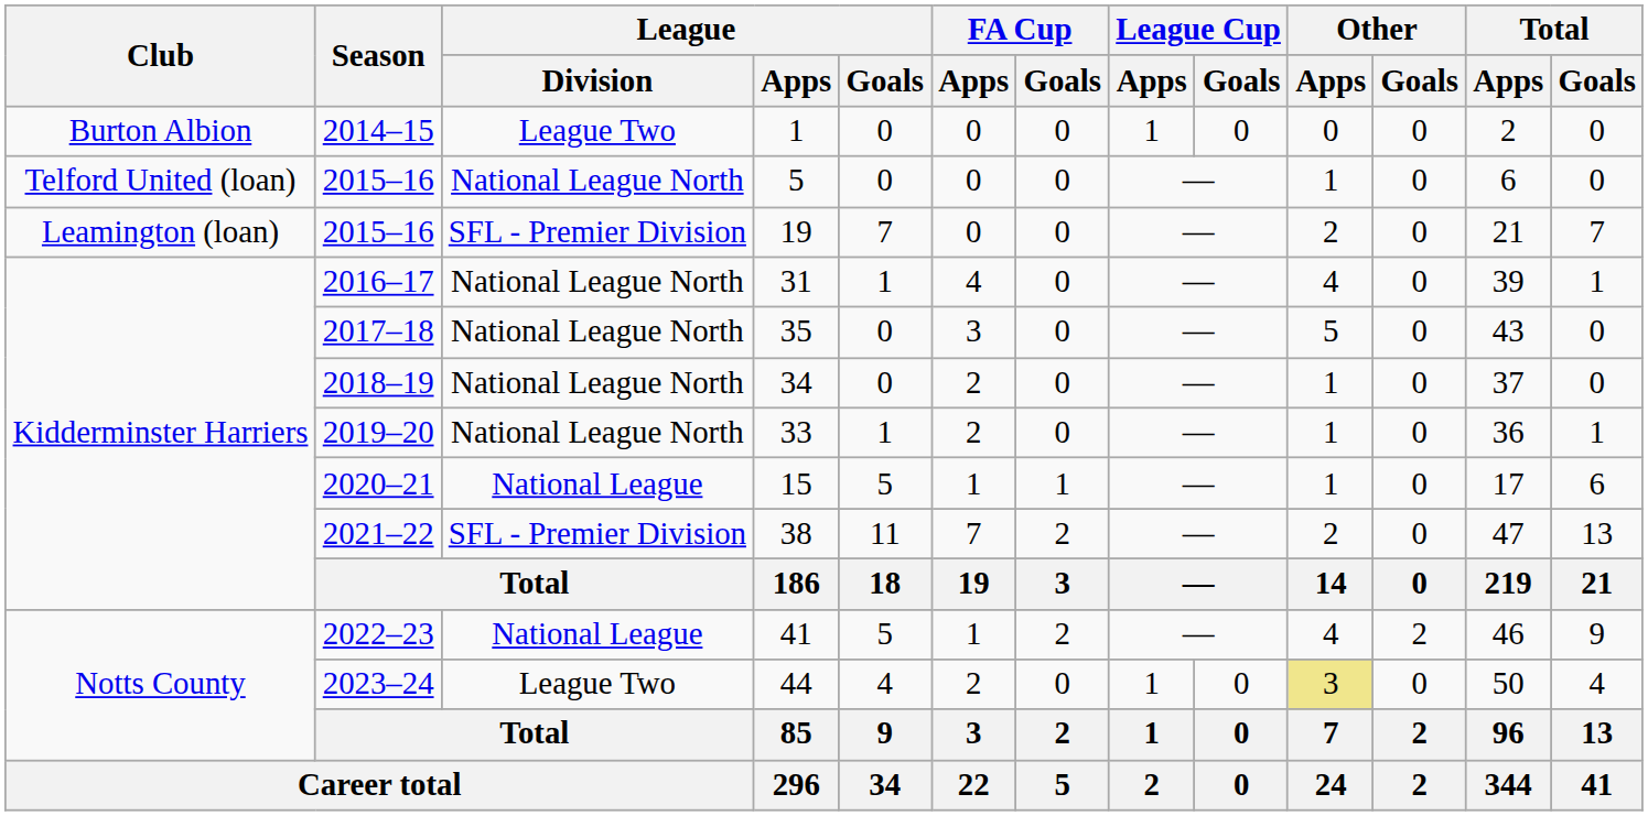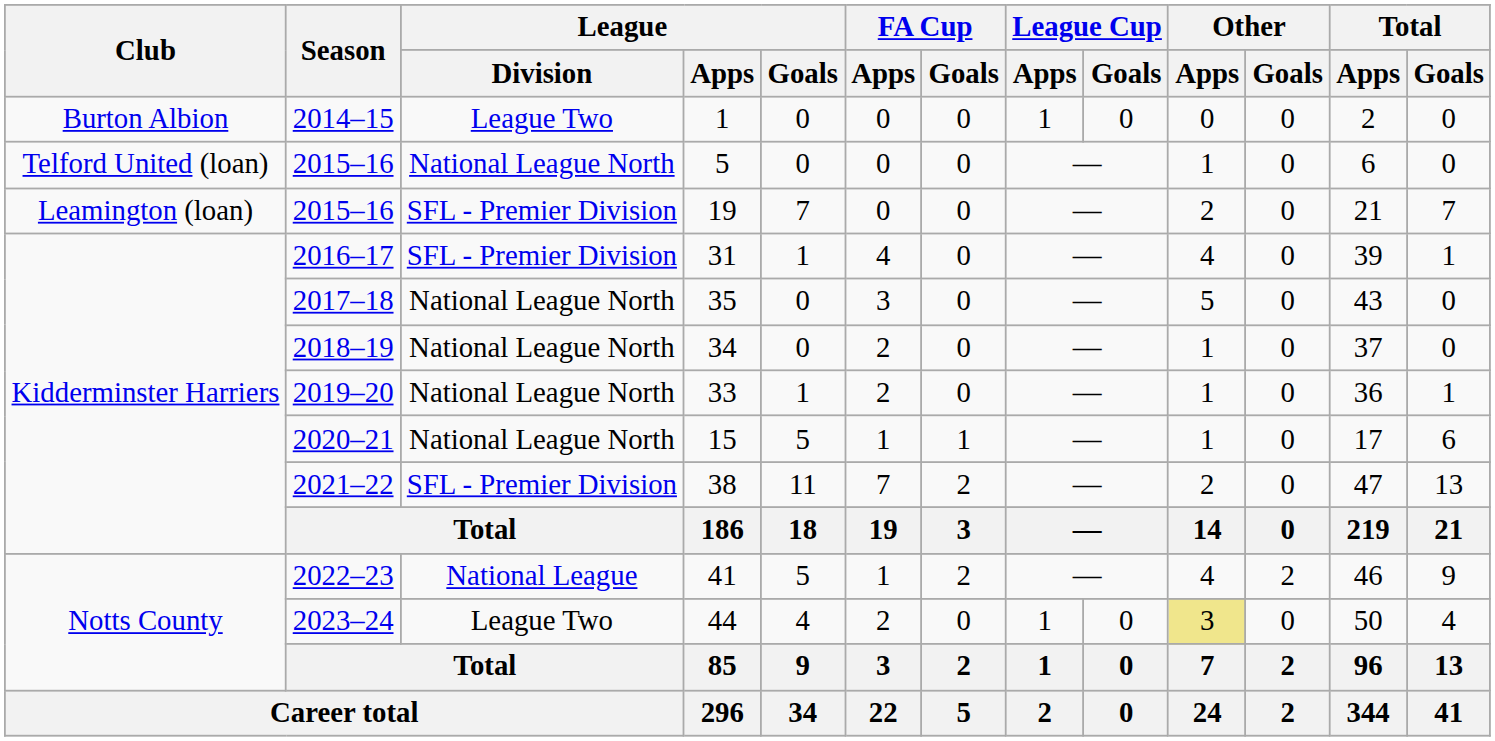 <table class="wikitable" style="text-align: center">
 <tr>
 <th rowspan="2">Club</th>
 <th rowspan="2">Season</th>
 <th colspan="3">League</th>
 <th colspan="2"><a href='#'>FA Cup</a></th>
 <th colspan="2"><a href='#'>League Cup</a></th>
 <th colspan="2">Other</th>
 <th colspan="2">Total</th>
 </tr>
 <tr>
 <th>Division</th>
 <th>Apps</th>
 <th>Goals</th>
 <th>Apps</th>
 <th>Goals</th>
 <th>Apps</th>
 <th>Goals</th>
 <th>Apps</th>
 <th>Goals</th>
 <th>Apps</th>
 <th>Goals</th>
 </tr>
 <tr>
 <td><a href='#'>Burton Albion</a></td>
 <td><a href='#'>2014–15</a></td>
 <td><a href='#'>League Two</a></td>
 <td>1</td>
 <td>0</td>
 <td>0</td>
 <td>0</td>
 <td>1</td>
 <td>0</td>
 <td>0</td>
 <td>0</td>
 <td>2</td>
 <td>0</td>
 </tr>
 <tr>
 <td><a href='#'>Telford United</a> (loan)</td>
 <td><a href='#'>2015–16</a></td>
 <td><a href='#'>National League North</a></td>
 <td>5</td>
 <td>0</td>
 <td>0</td>
 <td>0</td>
 <td colspan="2">—</td>
 <td>1</td>
 <td>0</td>
 <td>6</td>
 <td>0</td>
 </tr>
 <tr>
 <td><a href='#'>Leamington</a> (loan)</td>
 <td><a href='#'>2015–16</a></td>
 <td><a href='#'>SFL - Premier Division</a></td>
 <td>19</td>
 <td>7</td>
 <td>0</td>
 <td>0</td>
 <td colspan="2">—</td>
 <td>2</td>
 <td>0</td>
 <td>21</td>
 <td>7</td>
 </tr>
 <tr>
 <td rowspan="7"><a href='#'>Kidderminster Harriers</a></td>
 <td><a href='#'>2016–17</a></td>
-<td>National League North</td>
+<td><a href='#'>SFL - Premier Division</a></td>
 <td>31</td>
 <td>1</td>
 <td>4</td>
 <td>0</td>
 <td colspan="2">—</td>
 <td>4</td>
 <td>0</td>
 <td>39</td>
 <td>1</td>
 </tr>
 <tr>
 <td><a href='#'>2017–18</a></td>
 <td>National League North</td>
 <td>35</td>
 <td>0</td>
 <td>3</td>
 <td>0</td>
 <td colspan="2">—</td>
 <td>5</td>
 <td>0</td>
 <td>43</td>
 <td>0</td>
 </tr>
 <tr>
 <td><a href='#'>2018–19</a></td>
 <td>National League North</td>
 <td>34</td>
 <td>0</td>
 <td>2</td>
 <td>0</td>
 <td colspan="2">—</td>
 <td>1</td>
 <td>0</td>
 <td>37</td>
 <td>0</td>
 </tr>
 <tr>
 <td><a href='#'>2019–20</a></td>
 <td>National League North</td>
 <td>33</td>
 <td>1</td>
 <td>2</td>
 <td>0</td>
 <td colspan="2">—</td>
 <td>1</td>
 <td>0</td>
 <td>36</td>
 <td>1</td>
 </tr>
 <tr>
 <td><a href='#'>2020–21</a></td>
-<td><a href='#'>National League</a></td>
+<td>National League North</td>
 <td>15</td>
 <td>5</td>
 <td>1</td>
 <td>1</td>
 <td colspan="2">—</td>
 <td>1</td>
 <td>0</td>
 <td>17</td>
 <td>6</td>
 </tr>
 <tr>
 <td><a href='#'>2021–22</a></td>
 <td><a href='#'>SFL - Premier Division</a></td>
 <td>38</td>
 <td>11</td>
 <td>7</td>
 <td>2</td>
 <td colspan="2">—</td>
 <td>2</td>
 <td>0</td>
 <td>47</td>
 <td>13</td>
 </tr>
 <tr>
 <th colspan="2">Total</th>
 <th>186</th>
 <th>18</th>
 <th>19</th>
 <th>3</th>
 <th colspan="2">—</th>
 <th>14</th>
 <th>0</th>
 <th>219</th>
 <th>21</th>
 </tr>
 <tr>
 <td rowspan="3"><a href='#'>Notts County</a></td>
 <td><a href='#'>2022–23</a></td>
 <td><a href='#'>National League</a></td>
 <td>41</td>
 <td>5</td>
 <td>1</td>
 <td>2</td>
 <td colspan="2">—</td>
 <td>4</td>
 <td>2</td>
 <td>46</td>
 <td>9</td>
 </tr>
 <tr>
 <td><a href='#'>2023–24</a></td>
 <td>League Two</td>
 <td>44</td>
 <td>4</td>
 <td>2</td>
 <td>0</td>
 <td>1</td>
 <td>0</td>
 <td style="background: khaki;">3</td>
 <td>0</td>
 <td>50</td>
 <td>4</td>
 </tr>
 <tr>
 <th colspan="2">Total</th>
 <th>85</th>
 <th>9</th>
 <th>3</th>
 <th>2</th>
 <th>1</th>
 <th>0</th>
 <th>7</th>
 <th>2</th>
 <th>96</th>
 <th>13</th>
 </tr>
 <tr>
 <th colspan="3">Career total</th>
 <th>296</th>
 <th>34</th>
 <th>22</th>
 <th>5</th>
 <th>2</th>
 <th>0</th>
 <th>24</th>
 <th>2</th>
 <th>344</th>
 <th>41</th>
 </tr>
 </table>
